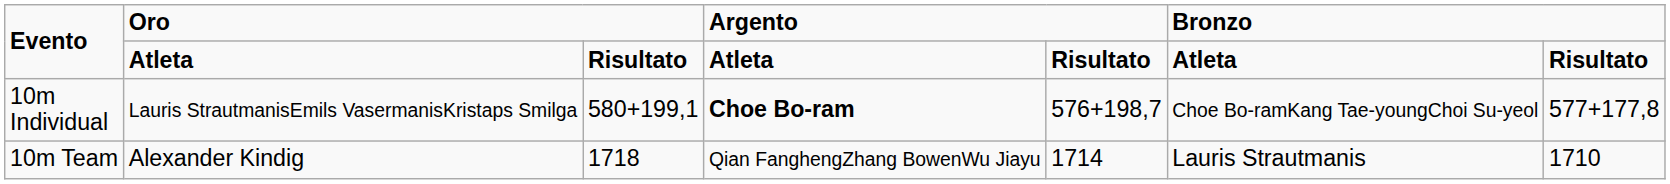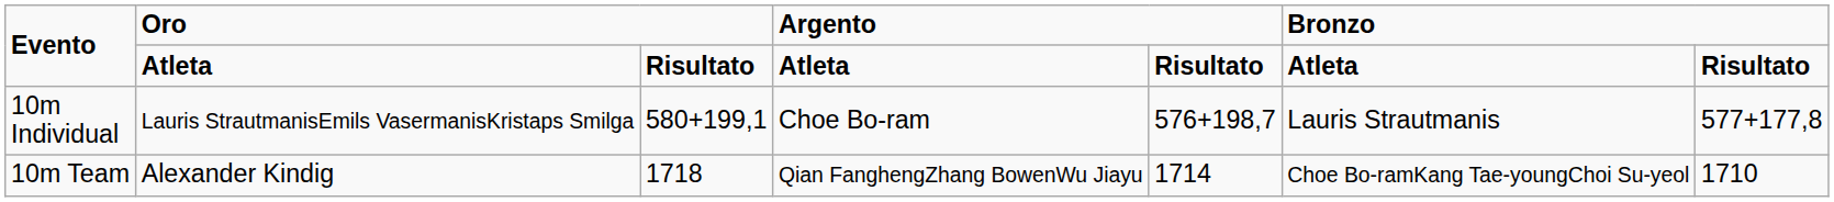 <table class="wikitable">
 <tr>
 <td rowspan="2"><strong>Evento</strong></td>
 <td colspan="2"><strong>Oro</strong></td>
 <td colspan="2"><strong>Argento</strong></td>
 <td colspan="2"><strong>Bronzo</strong></td>
 </tr>
 <tr>
 <td><strong>Atleta</strong></td>
 <td><strong>Risultato</strong></td>
 <td><strong>Atleta</strong></td>
 <td><strong>Risultato</strong></td>
 <td><strong>Atleta</strong></td>
 <td><strong>Risultato</strong></td>
 </tr>
 <tr>
 <td>10m<br>Individual</td>
 <td><small>Lauris Strautmanis</small><small>Emils Vasermanis</small><small>Kristaps Smilga</small></td>
 <td>580+199,1</td>
-<td><strong> Choe Bo-ram</strong></td>
+<td> Choe Bo-ram</td>
 <td>576+198,7</td>
-<td><small>Choe Bo-ram</small><small>Kang Tae-young</small><small>Choi Su-yeol</small></td>
+<td> Lauris Strautmanis</td>
 <td>577+177,8</td>
 </tr>
 <tr>
 <td>10m Team</td>
 <td> Alexander Kindig</td>
 <td>1718</td>
 <td><small>Qian Fangheng</small><small>Zhang Bowen</small><small>Wu Jiayu</small></td>
 <td>1714</td>
-<td> Lauris Strautmanis</td>
+<td><small>Choe Bo-ram</small><small>Kang Tae-young</small><small>Choi Su-yeol</small></td>
 <td>1710</td>
 </tr>
 </table>
